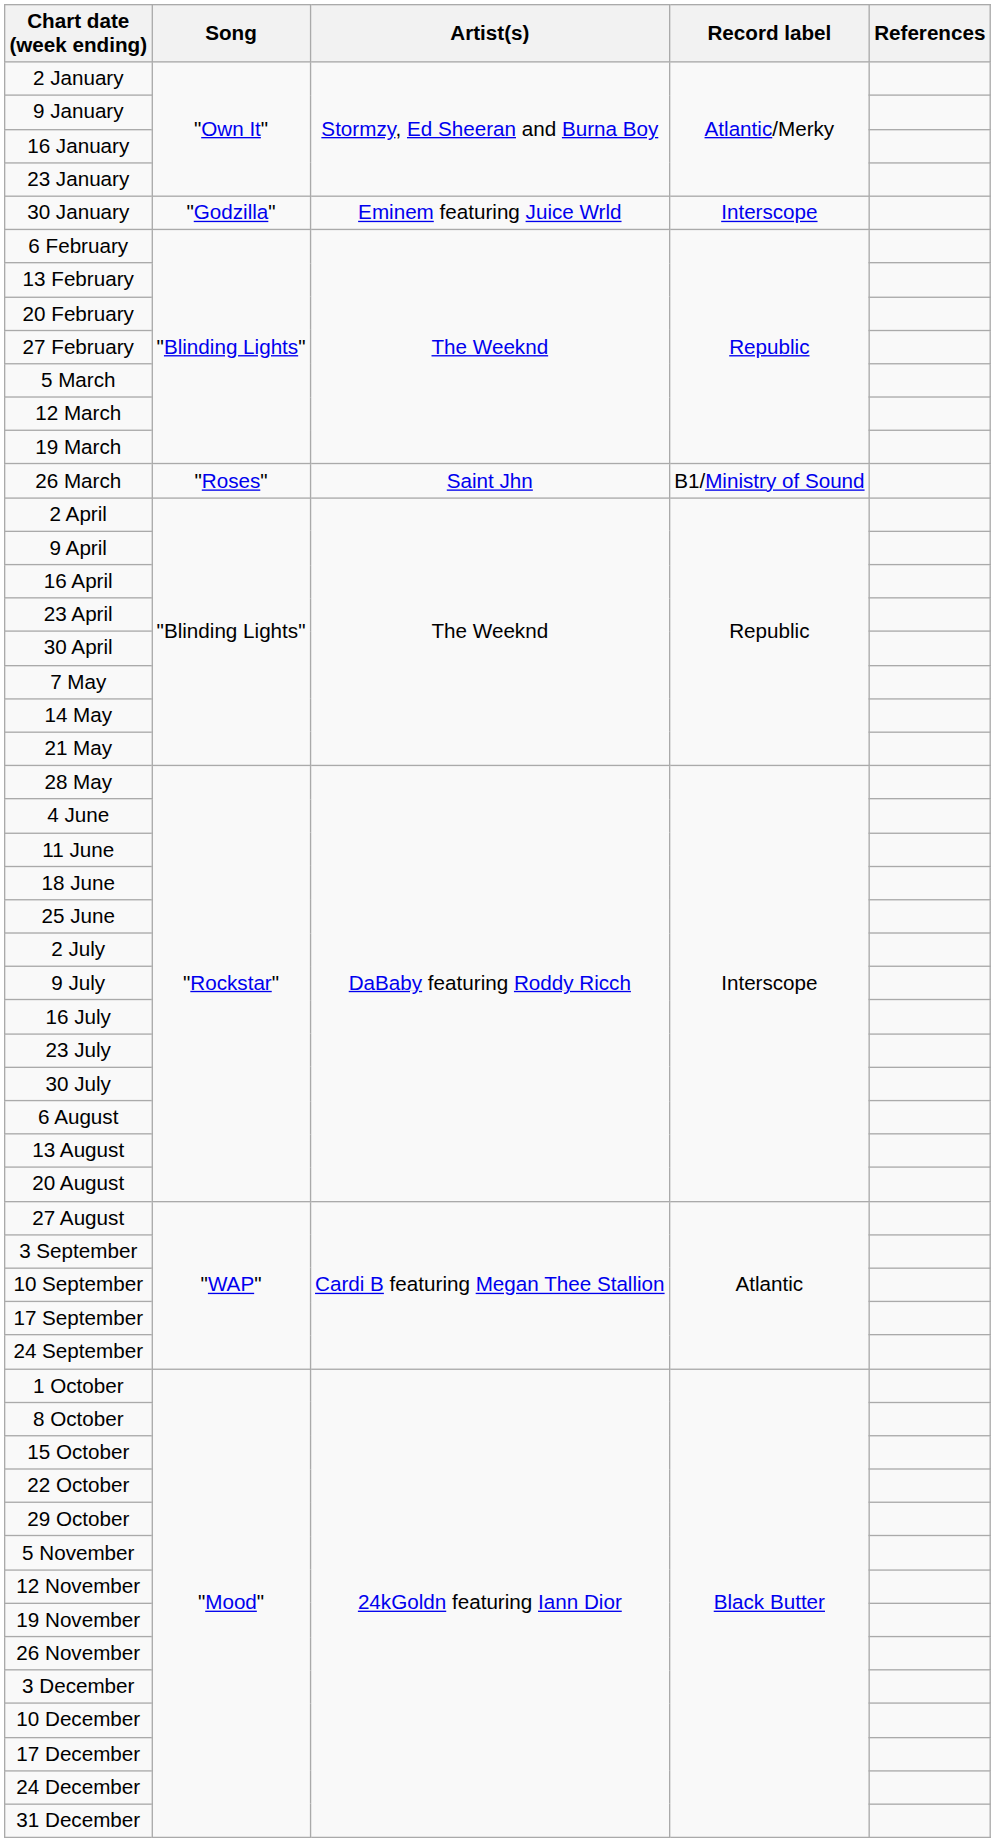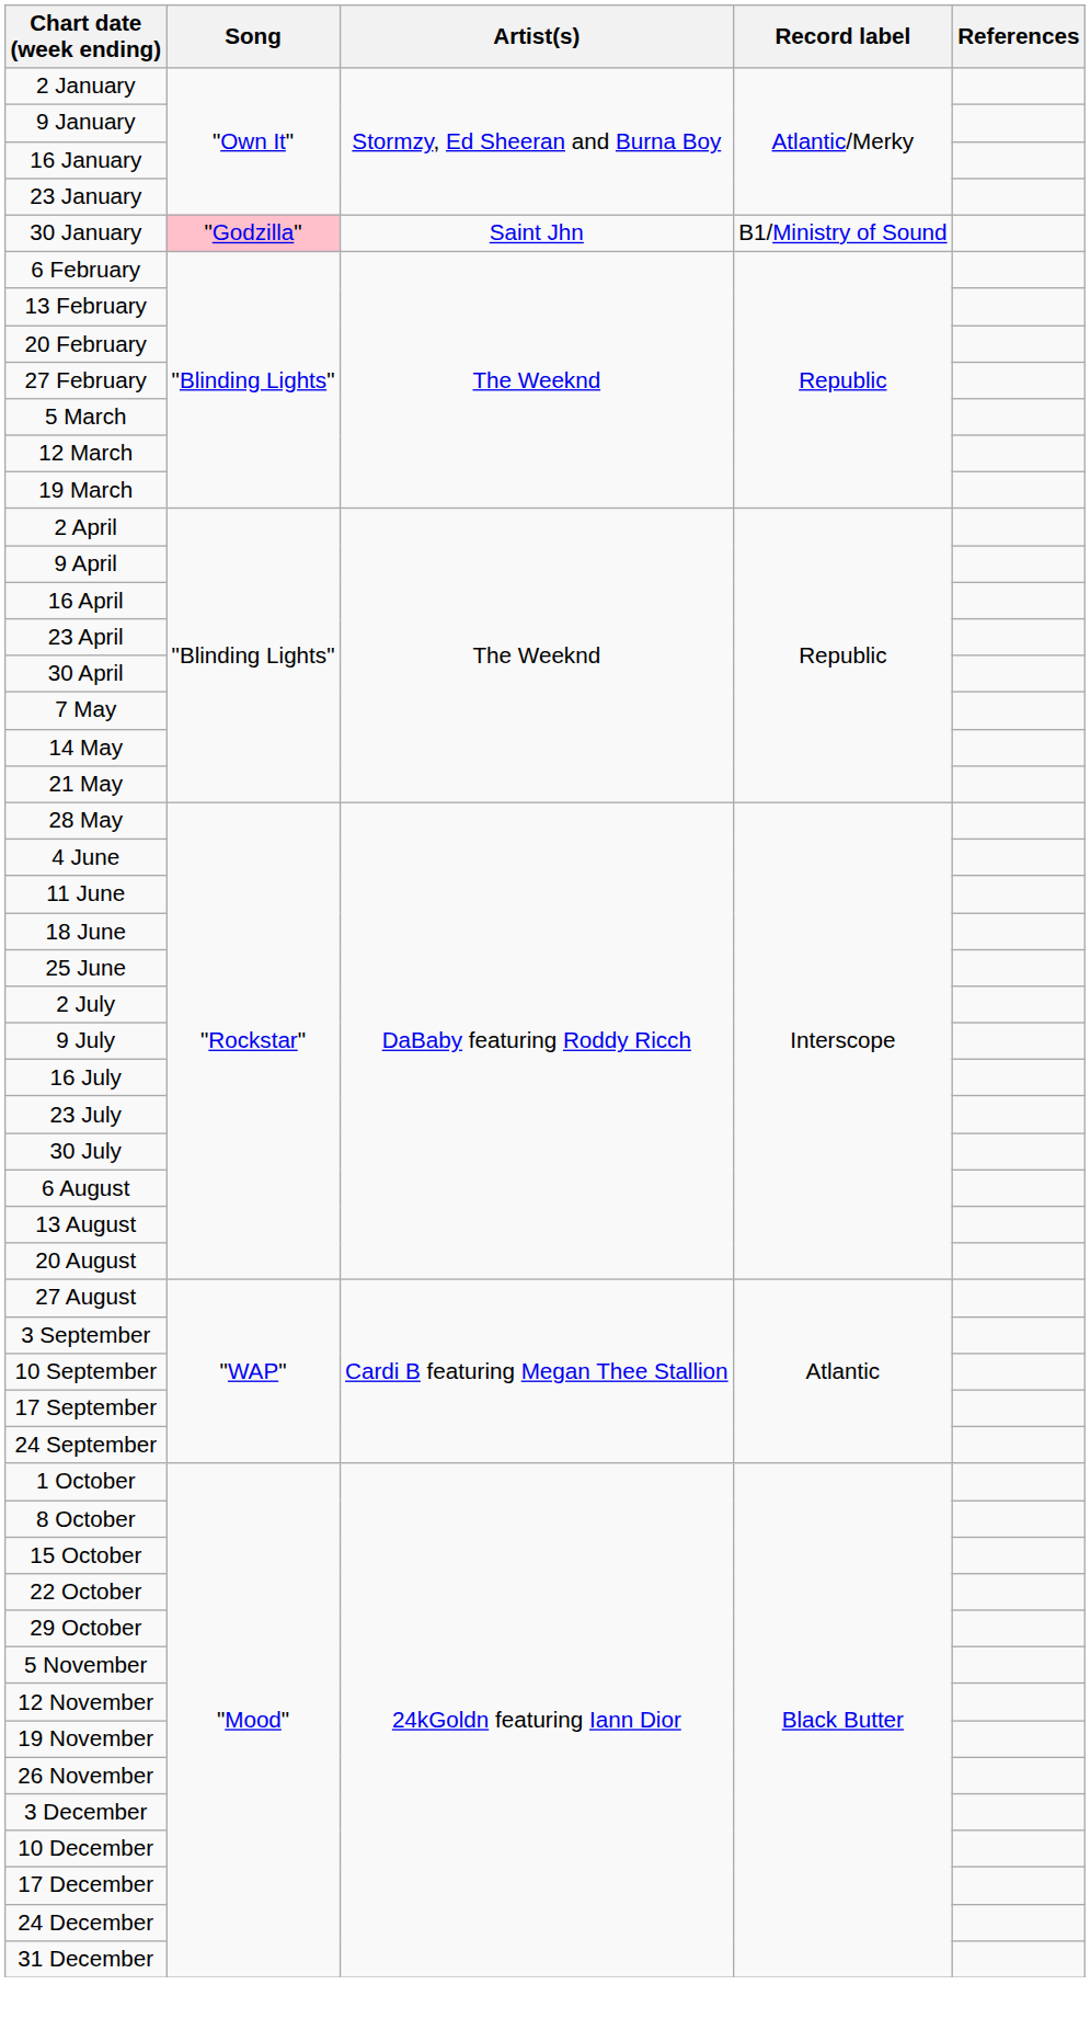 <table class="wikitable" style="font-size:97%; text-align:center;">
 <tr>
 <th>Chart date<br>(week ending)</th>
 <th>Song</th>
 <th>Artist(s)</th>
 <th>Record label</th>
 <th>References</th>
 </tr>
 <tr>
 <td>2 January </td>
 <td rowspan="4">"<a href='#'>Own It</a>"</td>
 <td rowspan="4"><a href='#'>Stormzy</a>, <a href='#'>Ed Sheeran</a> and <a href='#'>Burna Boy</a></td>
 <td rowspan="4"><a href='#'>Atlantic</a>/Merky</td>
 <td></td>
 </tr>
 <tr>
 <td>9 January </td>
 <td></td>
 </tr>
 <tr>
 <td>16 January   </td>
 <td></td>
 </tr>
 <tr>
 <td>23 January </td>
 <td></td>
 </tr>
 <tr>
 <td>30 January  </td>
-<td>"<a href='#'>Godzilla</a>"</td>
-<td><a href='#'>Eminem</a> featuring <a href='#'>Juice Wrld</a></td>
-<td><a href='#'>Interscope</a></td>
+<td style="background: pink;">"<a href='#'>Godzilla</a>"</td>
+<td><a href='#'>Saint Jhn</a></td>
+<td>B1/<a href='#'>Ministry of Sound</a></td>
 <td></td>
 </tr>
 <tr>
 <td>6 February</td>
 <td rowspan="7">"<a href='#'>Blinding Lights</a>"</td>
 <td rowspan="7"><a href='#'>The Weeknd</a></td>
 <td rowspan="7"><a href='#'>Republic</a></td>
 <td></td>
 </tr>
 <tr>
 <td>13 February </td>
 <td></td>
 </tr>
 <tr>
 <td>20 February </td>
 <td></td>
 </tr>
 <tr>
 <td>27 February</td>
 <td></td>
 </tr>
 <tr>
 <td>5 March </td>
 <td></td>
 </tr>
 <tr>
 <td>12 March </td>
 <td></td>
 </tr>
 <tr>
 <td>19 March </td>
-<td></td>
-</tr>
-<tr>
-<td>26 March </td>
-<td>"<a href='#'>Roses</a>"</td>
-<td><a href='#'>Saint Jhn</a></td>
-<td>B1/<a href='#'>Ministry of Sound</a></td>
 <td></td>
 </tr>
 <tr>
 <td>2 April </td>
 <td rowspan="8">"Blinding Lights"</td>
 <td rowspan="8">The Weeknd</td>
 <td rowspan="8">Republic</td>
 <td></td>
 </tr>
 <tr>
 <td>9 April </td>
 <td></td>
 </tr>
 <tr>
 <td>16 April  </td>
 <td></td>
 </tr>
 <tr>
 <td>23 April  </td>
 <td></td>
 </tr>
 <tr>
 <td>30 April </td>
 <td></td>
 </tr>
 <tr>
 <td>7 May</td>
 <td></td>
 </tr>
 <tr>
 <td>14 May</td>
 <td></td>
 </tr>
 <tr>
 <td>21 May </td>
 <td></td>
 </tr>
 <tr>
 <td>28 May </td>
 <td rowspan="13">"<a href='#'>Rockstar</a>"</td>
 <td rowspan="13"><a href='#'>DaBaby</a> featuring <a href='#'>Roddy Ricch</a></td>
 <td rowspan="13">Interscope</td>
 <td></td>
 </tr>
 <tr>
 <td>4 June</td>
 <td></td>
 </tr>
 <tr>
 <td>11 June </td>
 <td></td>
 </tr>
 <tr>
 <td>18 June </td>
 <td></td>
 </tr>
 <tr>
 <td>25 June </td>
 <td></td>
 </tr>
 <tr>
 <td>2 July </td>
 <td></td>
 </tr>
 <tr>
 <td>9 July</td>
 <td></td>
 </tr>
 <tr>
 <td>16 July</td>
 <td></td>
 </tr>
 <tr>
 <td>23 July</td>
 <td></td>
 </tr>
 <tr>
 <td>30 July</td>
 <td></td>
 </tr>
 <tr>
 <td>6 August</td>
 <td></td>
 </tr>
 <tr>
 <td>13 August</td>
 <td></td>
 </tr>
 <tr>
 <td>20 August</td>
 <td></td>
 </tr>
 <tr>
 <td>27 August</td>
 <td rowspan="5">"<a href='#'>WAP</a>"</td>
 <td rowspan="5"><a href='#'>Cardi B</a> featuring <a href='#'>Megan Thee Stallion</a></td>
 <td rowspan="5">Atlantic</td>
 <td></td>
 </tr>
 <tr>
 <td>3 September</td>
 <td></td>
 </tr>
 <tr>
 <td>10 September </td>
 <td></td>
 </tr>
 <tr>
 <td>17 September </td>
 <td></td>
 </tr>
 <tr>
 <td>24 September </td>
 <td></td>
 </tr>
 <tr>
 <td>1 October </td>
 <td rowspan="14">"<a href='#'>Mood</a>"</td>
 <td rowspan="14"><a href='#'>24kGoldn</a> featuring <a href='#'>Iann Dior</a></td>
 <td rowspan="14"><a href='#'>Black Butter</a></td>
 <td></td>
 </tr>
 <tr>
 <td>8 October </td>
 <td></td>
 </tr>
 <tr>
 <td>15 October </td>
 <td></td>
 </tr>
 <tr>
 <td>22 October </td>
 <td></td>
 </tr>
 <tr>
 <td>29 October</td>
 <td></td>
 </tr>
 <tr>
 <td>5 November</td>
 <td></td>
 </tr>
 <tr>
 <td>12 November</td>
 <td></td>
 </tr>
 <tr>
 <td>19 November</td>
 <td></td>
 </tr>
 <tr>
 <td>26 November</td>
 <td></td>
 </tr>
 <tr>
 <td>3 December</td>
 <td></td>
 </tr>
 <tr>
 <td>10 December</td>
 <td></td>
 </tr>
 <tr>
 <td>17 December</td>
 <td></td>
 </tr>
 <tr>
 <td>24 December</td>
 <td></td>
 </tr>
 <tr>
 <td>31 December</td>
 <td></td>
 </tr>
 </table>
